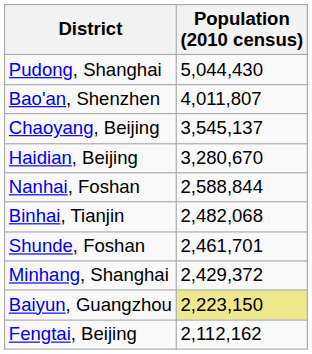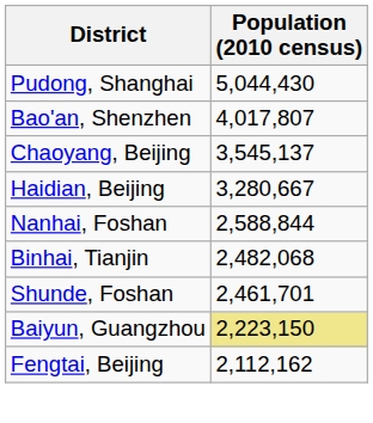 <table class="wikitable sortable">
 <tr>
 <th>District</th>
 <th>Population<br>(2010 census)</th>
 </tr>
 <tr>
 <td><a href='#'>Pudong</a>, Shanghai</td>
 <td>5,044,430</td>
 </tr>
 <tr>
 <td><a href='#'>Bao'an</a>, Shenzhen</td>
-<td>4,011,807</td>
+<td>4,017,807</td>
 </tr>
 <tr>
 <td><a href='#'>Chaoyang</a>, Beijing</td>
 <td>3,545,137</td>
 </tr>
 <tr>
 <td><a href='#'>Haidian</a>, Beijing</td>
-<td>3,280,670</td>
+<td>3,280,667</td>
 </tr>
 <tr>
 <td><a href='#'>Nanhai</a>, Foshan</td>
 <td>2,588,844</td>
 </tr>
 <tr>
 <td><a href='#'>Binhai</a>, Tianjin</td>
 <td>2,482,068</td>
 </tr>
 <tr>
 <td><a href='#'>Shunde</a>, Foshan</td>
 <td>2,461,701</td>
 </tr>
 <tr>
-<td><a href='#'>Minhang</a>, Shanghai</td>
-<td>2,429,372</td>
-</tr>
-<tr>
 <td><a href='#'>Baiyun</a>, Guangzhou</td>
 <td style="background: khaki;">2,223,150</td>
 </tr>
 <tr>
 <td><a href='#'>Fengtai</a>, Beijing</td>
 <td>2,112,162</td>
 </tr>
 </table>
